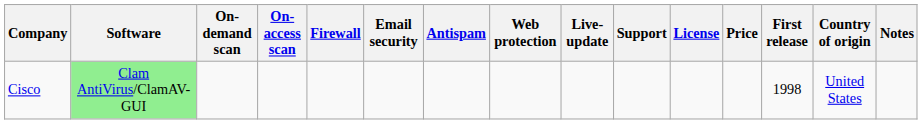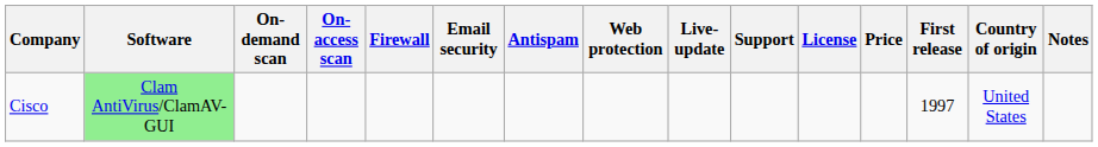 <table class="wikitable sortable sort-under" style="font-size: 85%; text-align: center; width: auto;">
 <tr>
 <th>Company</th>
 <th>Software</th>
 <th>On-demand scan</th>
 <th><a href='#'>On-access scan</a></th>
 <th><a href='#'>Firewall</a></th>
 <th>Email security</th>
 <th><a href='#'>Antispam</a></th>
 <th>Web protection</th>
 <th>Live-update</th>
 <th>Support</th>
 <th><a href='#'>License</a></th>
 <th>Price</th>
 <th>First release</th>
 <th>Country of origin</th>
 <th>Notes</th>
 </tr>
 <tr>
 <td align=left><a href='#'>Cisco</a></td>
 <td style="background: lightgreen;"><a href='#'>Clam AntiVirus</a>/ClamAV-GUI</td>
 <td></td>
 <td></td>
 <td></td>
 <td></td>
 <td></td>
 <td></td>
 <td></td>
 <td></td>
 <td></td>
 <td></td>
-<td>1998</td>
+<td>1997</td>
 <td><a href='#'>United States</a></td>
 <td></td>
 </tr>
 </table>
